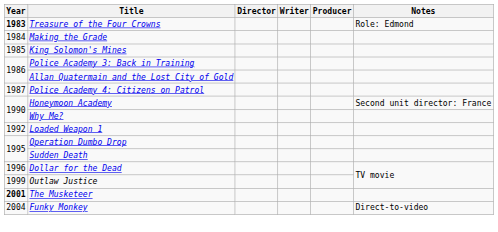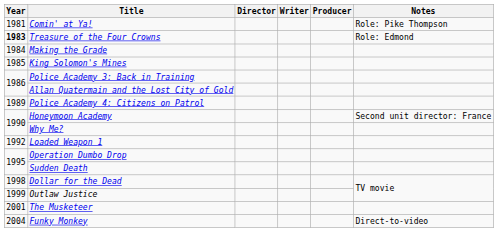 <table class="wikitable">
 <tr>
 <th>Year</th>
 <th>Title</th>
 <th>Director</th>
 <th>Writer</th>
 <th>Producer</th>
 <th>Notes</th>
+</tr>
+<tr>
+<td>1981</td>
+<td><em><a href='#'>Comin' at Ya!</a></em></td>
+<td></td>
+<td></td>
+<td></td>
+<td>Role: Pike Thompson</td>
 </tr>
 <tr>
 <td><strong>1983</strong></td>
 <td><em><a href='#'>Treasure of the Four Crowns</a></em></td>
 <td></td>
 <td></td>
 <td></td>
 <td>Role: Edmond</td>
 </tr>
 <tr>
 <td>1984</td>
 <td><em><a href='#'>Making the Grade</a></em></td>
 <td></td>
 <td></td>
 <td></td>
 <td></td>
 </tr>
 <tr>
 <td>1985</td>
 <td><em><a href='#'>King Solomon's Mines</a></em></td>
 <td></td>
 <td></td>
 <td></td>
 <td></td>
 </tr>
 <tr>
 <td rowspan=2>1986</td>
 <td><em><a href='#'>Police Academy 3: Back in Training</a></em></td>
 <td></td>
 <td></td>
 <td></td>
 <td></td>
 </tr>
 <tr>
 <td><em><a href='#'>Allan Quatermain and the Lost City of Gold</a></em></td>
 <td></td>
 <td></td>
 <td></td>
 <td></td>
 </tr>
 <tr>
-<td>1987</td>
+<td>1989</td>
 <td><em><a href='#'>Police Academy 4: Citizens on Patrol</a></em></td>
 <td></td>
 <td></td>
 <td></td>
 <td></td>
 </tr>
 <tr>
 <td rowspan=2>1990</td>
 <td><em><a href='#'>Honeymoon Academy</a></em></td>
 <td></td>
 <td></td>
 <td></td>
 <td>Second unit director: France</td>
 </tr>
 <tr>
 <td><em><a href='#'>Why Me?</a></em></td>
 <td></td>
 <td></td>
 <td></td>
 <td></td>
 </tr>
 <tr>
 <td>1992</td>
 <td><em><a href='#'>Loaded Weapon 1</a></em></td>
 <td></td>
 <td></td>
 <td></td>
 <td></td>
 </tr>
 <tr>
 <td rowspan=2>1995</td>
 <td><em><a href='#'>Operation Dumbo Drop</a></em></td>
 <td></td>
 <td></td>
 <td></td>
 <td></td>
 </tr>
 <tr>
 <td><em><a href='#'>Sudden Death</a></em></td>
 <td></td>
 <td></td>
 <td></td>
 <td></td>
 </tr>
 <tr>
-<td>1996</td>
+<td>1998</td>
 <td><em><a href='#'>Dollar for the Dead</a></em></td>
 <td></td>
 <td></td>
 <td></td>
 <td rowspan=2>TV movie</td>
 </tr>
 <tr>
 <td>1999</td>
 <td><em>Outlaw Justice</em></td>
 <td></td>
 <td></td>
 <td></td>
 </tr>
 <tr>
-<td><strong>2001</strong></td>
+<td>2001</td>
 <td><em><a href='#'>The Musketeer</a></em></td>
 <td></td>
 <td></td>
 <td></td>
 <td></td>
 </tr>
 <tr>
 <td>2004</td>
 <td><em><a href='#'>Funky Monkey</a></em></td>
 <td></td>
 <td></td>
 <td></td>
 <td>Direct-to-video</td>
 </tr>
 </table>
